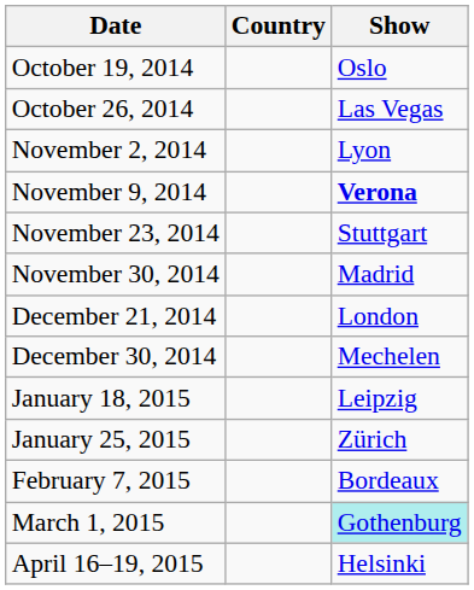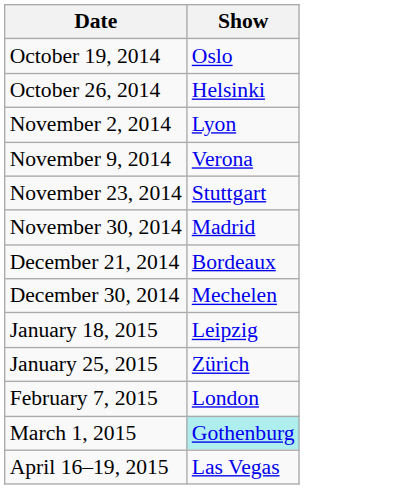 <table class="wikitable">
 <tr>
 <th>Date</th>
-<th>Country</th>
 <th>Show</th>
 </tr>
 <tr>
 <td>October 19, 2014</td>
-<td></td>
 <td><a href='#'>Oslo</a></td>
 </tr>
 <tr>
 <td>October 26, 2014</td>
-<td></td>
-<td><a href='#'>Las Vegas</a></td>
+<td><a href='#'>Helsinki</a></td>
 </tr>
 <tr>
 <td>November 2, 2014</td>
-<td></td>
 <td><a href='#'>Lyon</a></td>
 </tr>
 <tr>
 <td>November 9, 2014</td>
-<td></td>
-<td><strong><a href='#'>Verona</a></strong></td>
+<td><a href='#'>Verona</a></td>
 </tr>
 <tr>
 <td>November 23, 2014</td>
-<td></td>
 <td><a href='#'>Stuttgart</a></td>
 </tr>
 <tr>
 <td>November 30, 2014</td>
-<td></td>
 <td><a href='#'>Madrid</a></td>
 </tr>
 <tr>
 <td>December 21, 2014</td>
-<td></td>
-<td><a href='#'>London</a></td>
+<td><a href='#'>Bordeaux</a></td>
 </tr>
 <tr>
 <td>December 30, 2014</td>
-<td></td>
 <td><a href='#'>Mechelen</a></td>
 </tr>
 <tr>
 <td>January 18, 2015</td>
-<td></td>
 <td><a href='#'>Leipzig</a></td>
 </tr>
 <tr>
 <td>January 25, 2015</td>
-<td></td>
 <td><a href='#'>Zürich</a></td>
 </tr>
 <tr>
 <td>February 7, 2015</td>
-<td></td>
-<td><a href='#'>Bordeaux</a></td>
+<td><a href='#'>London</a></td>
 </tr>
 <tr>
 <td>March 1, 2015</td>
-<td></td>
 <td style="background: paleturquoise;"><a href='#'>Gothenburg</a></td>
 </tr>
 <tr>
 <td>April 16–19, 2015</td>
-<td></td>
-<td><a href='#'>Helsinki</a></td>
+<td><a href='#'>Las Vegas</a></td>
 </tr>
 </table>
